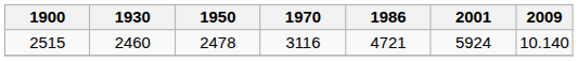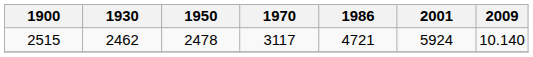 <table class="wikitable">
 <tr>
 <th width="15%">1900</th>
 <th width="15%">1930</th>
 <th width="15%">1950</th>
 <th width="15%">1970</th>
 <th width="15%">1986</th>
 <th width="15%">2001</th>
 <th width="15%">2009</th>
 </tr>
 <tr>
 <td align="center">2515</td>
-<td align="center">2460</td>
+<td align="center">2462</td>
 <td align="center">2478</td>
-<td align="center">3116</td>
+<td align="center">3117</td>
 <td align="center">4721</td>
 <td align="center">5924</td>
 <td align="center">10.140</td>
 </tr>
 <tr>
 </tr>
 </table>
